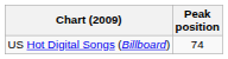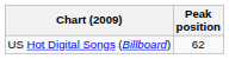 <table class="wikitable">
 <tr>
 <th>Chart (2009)</th>
 <th>Peak<br>position</th>
 </tr>
 <tr>
 <td>US <a href='#'>Hot Digital Songs</a> (<em><a href='#'>Billboard</a></em>)</td>
-<td align="center">74</td>
+<td align="center">62</td>
 </tr>
 </table>
